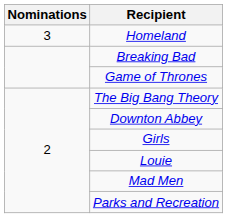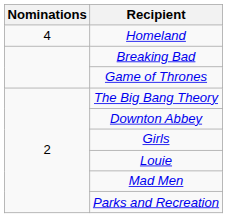 <table class="wikitable sortable" style="text-align: center">
 <tr>
 <th scope="col" style="width:55px;">Nominations</th>
 <th scope="col" style="text-align:center;">Recipient</th>
 </tr>
 <tr>
-<td rowspan=1 style="text-align:center">3</td>
+<td rowspan=1 style="text-align:center">4</td>
 <td><em><a href='#'>Homeland</a></em></td>
 </tr>
 <tr>
 <td rowspan="2"></td>
 <td><em><a href='#'>Breaking Bad</a></em></td>
 </tr>
 <tr>
 <td><em><a href='#'>Game of Thrones</a></em></td>
 </tr>
 <tr>
 <td rowspan="6" style="text-align:center">2</td>
 <td><em><a href='#'>The Big Bang Theory</a></em></td>
 </tr>
 <tr>
 <td><em><a href='#'>Downton Abbey</a></em></td>
 </tr>
 <tr>
 <td><em><a href='#'>Girls</a></em></td>
 </tr>
 <tr>
 <td><em><a href='#'>Louie</a></em></td>
 </tr>
 <tr>
 <td><em><a href='#'>Mad Men</a></em></td>
 </tr>
 <tr>
 <td><em><a href='#'>Parks and Recreation</a></em></td>
 </tr>
 </table>
